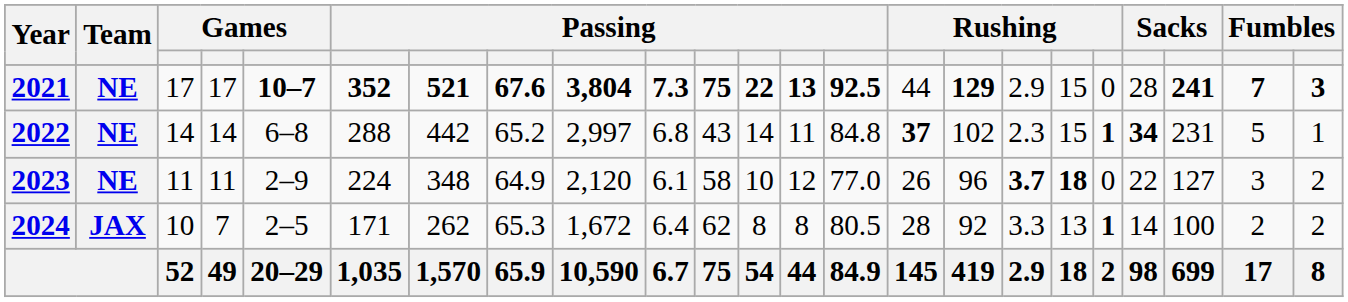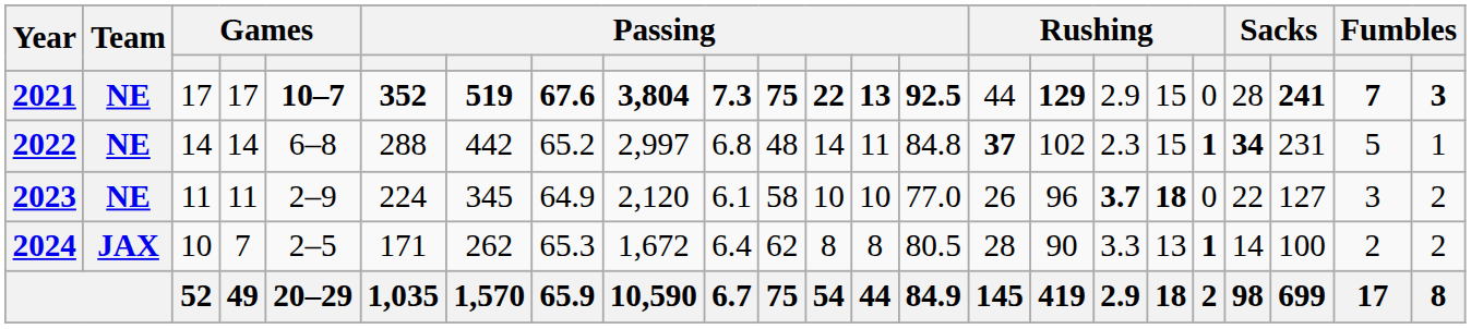 <table class="wikitable" style="text-align:center;">
 <tr>
 <th rowspan="2">Year</th>
 <th rowspan="2">Team</th>
 <th colspan="3">Games</th>
 <th colspan="9">Passing</th>
 <th colspan="5">Rushing</th>
 <th colspan="2">Sacks</th>
 <th colspan="2">Fumbles</th>
 </tr>
 <tr>
 <th></th>
 <th></th>
 <th></th>
 <th></th>
 <th></th>
 <th></th>
 <th></th>
 <th></th>
 <th></th>
 <th></th>
 <th></th>
 <th></th>
 <th></th>
 <th></th>
 <th></th>
 <th></th>
 <th></th>
 <th></th>
 <th></th>
 <th></th>
 <th></th>
 </tr>
 <tr>
 <th><a href='#'>2021</a></th>
 <th><a href='#'>NE</a></th>
 <td>17</td>
 <td>17</td>
 <td><strong>10–7</strong></td>
 <td><strong>352</strong></td>
-<td><strong>521</strong></td>
+<td><strong>519</strong></td>
 <td><strong>67.6</strong></td>
 <td><strong>3,804</strong></td>
 <td><strong>7.3</strong></td>
 <td><strong>75</strong></td>
 <td><strong>22</strong></td>
 <td><strong>13</strong></td>
 <td><strong>92.5</strong></td>
 <td>44</td>
 <td><strong>129</strong></td>
 <td>2.9</td>
 <td>15</td>
 <td>0</td>
 <td>28</td>
 <td><strong>241</strong></td>
 <td><strong>7</strong></td>
 <td><strong>3</strong></td>
 </tr>
 <tr>
 <th><a href='#'>2022</a></th>
 <th><a href='#'>NE</a></th>
 <td>14</td>
 <td>14</td>
 <td>6–8</td>
 <td>288</td>
 <td>442</td>
 <td>65.2</td>
 <td>2,997</td>
 <td>6.8</td>
-<td>43</td>
+<td>48</td>
 <td>14</td>
 <td>11</td>
 <td>84.8</td>
 <td><strong>37</strong></td>
 <td>102</td>
 <td>2.3</td>
 <td>15</td>
 <td><strong>1</strong></td>
 <td><strong>34</strong></td>
 <td>231</td>
 <td>5</td>
 <td>1</td>
 </tr>
 <tr>
 <th><a href='#'>2023</a></th>
 <th><a href='#'>NE</a></th>
 <td>11</td>
 <td>11</td>
 <td>2–9</td>
 <td>224</td>
-<td>348</td>
+<td>345</td>
 <td>64.9</td>
 <td>2,120</td>
 <td>6.1</td>
 <td>58</td>
 <td>10</td>
-<td>12</td>
+<td>10</td>
 <td>77.0</td>
 <td>26</td>
 <td>96</td>
 <td><strong>3.7</strong></td>
 <td><strong>18</strong></td>
 <td>0</td>
 <td>22</td>
 <td>127</td>
 <td>3</td>
 <td>2</td>
 </tr>
 <tr>
 <th><a href='#'>2024</a></th>
 <th><a href='#'>JAX</a></th>
 <td>10</td>
 <td>7</td>
 <td>2–5</td>
 <td>171</td>
 <td>262</td>
 <td>65.3</td>
 <td>1,672</td>
 <td>6.4</td>
 <td>62</td>
 <td>8</td>
 <td>8</td>
 <td>80.5</td>
 <td>28</td>
-<td>92</td>
+<td>90</td>
 <td>3.3</td>
 <td>13</td>
 <td><strong>1</strong></td>
 <td>14</td>
 <td>100</td>
 <td>2</td>
 <td>2</td>
 </tr>
 <tr>
 <th colspan="2"></th>
 <th>52</th>
 <th>49</th>
 <th>20–29</th>
 <th>1,035</th>
 <th>1,570</th>
 <th>65.9</th>
 <th>10,590</th>
 <th>6.7</th>
 <th>75</th>
 <th>54</th>
 <th>44</th>
 <th>84.9</th>
 <th>145</th>
 <th>419</th>
 <th>2.9</th>
 <th>18</th>
 <th>2</th>
 <th>98</th>
 <th>699</th>
 <th>17</th>
 <th>8</th>
 </tr>
 </table>
